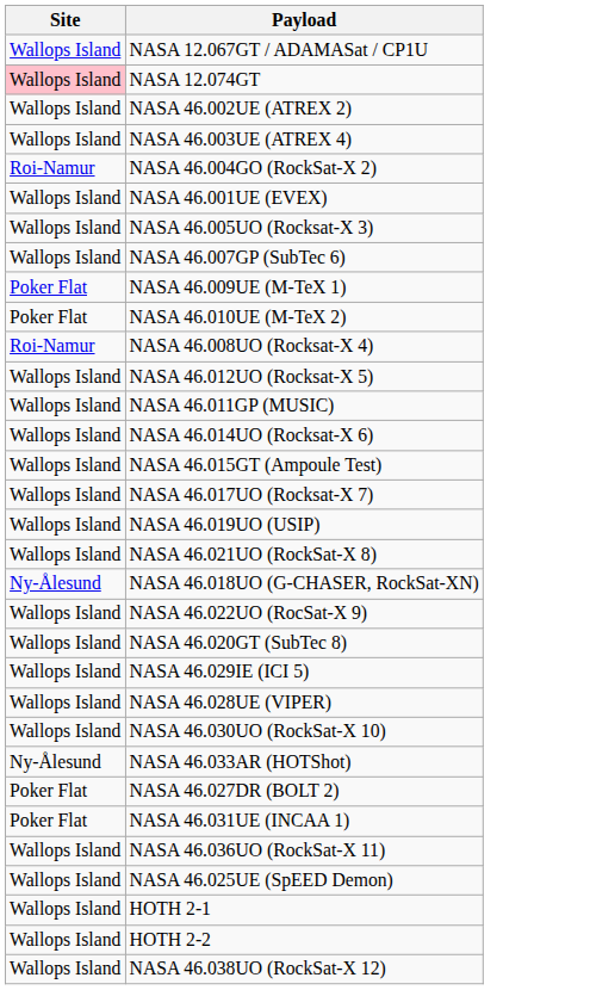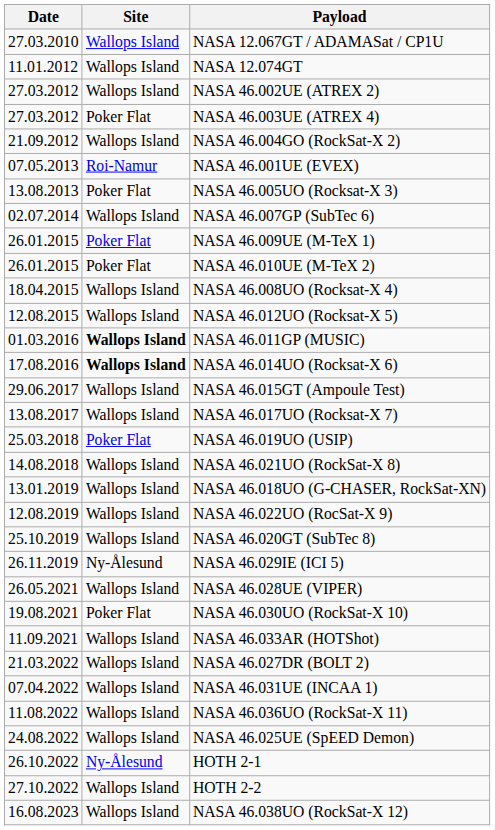 <table class="wikitable sortable">
 <tr>
+<th>Date</th>
 <th>Site</th>
 <th>Payload</th>
 </tr>
 <tr>
+<td>27.03.2010</td>
 <td><a href='#'>Wallops Island</a></td>
 <td>NASA 12.067GT / ADAMASat / CP1U</td>
 </tr>
 <tr>
-<td style="background: pink;">Wallops Island</td>
+<td>11.01.2012</td>
+<td>Wallops Island</td>
 <td>NASA 12.074GT</td>
 </tr>
 <tr>
+<td>27.03.2012</td>
 <td>Wallops Island</td>
 <td>NASA 46.002UE (ATREX 2)</td>
 </tr>
 <tr>
-<td>Wallops Island</td>
+<td>27.03.2012</td>
+<td>Poker Flat</td>
 <td>NASA 46.003UE (ATREX 4)</td>
 </tr>
 <tr>
-<td><a href='#'>Roi-Namur</a></td>
+<td>21.09.2012</td>
+<td>Wallops Island</td>
 <td>NASA 46.004GO (RockSat-X 2)</td>
 </tr>
 <tr>
-<td>Wallops Island</td>
+<td>07.05.2013</td>
+<td><a href='#'>Roi-Namur</a></td>
 <td>NASA 46.001UE (EVEX)</td>
 </tr>
 <tr>
-<td>Wallops Island</td>
+<td>13.08.2013</td>
+<td>Poker Flat</td>
 <td>NASA 46.005UO (Rocksat-X 3)</td>
 </tr>
 <tr>
+<td>02.07.2014</td>
 <td>Wallops Island</td>
 <td>NASA 46.007GP (SubTec 6)</td>
 </tr>
 <tr>
+<td>26.01.2015</td>
 <td><a href='#'>Poker Flat</a></td>
 <td>NASA 46.009UE (M-TeX 1)</td>
 </tr>
 <tr>
+<td>26.01.2015</td>
 <td>Poker Flat</td>
 <td>NASA 46.010UE (M-TeX 2)</td>
 </tr>
 <tr>
-<td><a href='#'>Roi-Namur</a></td>
+<td>18.04.2015</td>
+<td>Wallops Island</td>
 <td>NASA 46.008UO (Rocksat-X 4)</td>
 </tr>
 <tr>
+<td>12.08.2015</td>
 <td>Wallops Island</td>
 <td>NASA 46.012UO (Rocksat-X 5)</td>
 </tr>
 <tr>
-<td>Wallops Island</td>
+<td>01.03.2016</td>
+<td><strong>Wallops Island</strong></td>
 <td>NASA 46.011GP (MUSIC)</td>
 </tr>
 <tr>
-<td>Wallops Island</td>
+<td>17.08.2016</td>
+<td><strong>Wallops Island</strong></td>
 <td>NASA 46.014UO (Rocksat-X 6)</td>
 </tr>
 <tr>
+<td>29.06.2017</td>
 <td>Wallops Island</td>
 <td>NASA 46.015GT (Ampoule Test)</td>
 </tr>
 <tr>
+<td>13.08.2017</td>
 <td>Wallops Island</td>
 <td>NASA 46.017UO (Rocksat-X 7)</td>
 </tr>
 <tr>
-<td>Wallops Island</td>
+<td>25.03.2018</td>
+<td><a href='#'>Poker Flat</a></td>
 <td>NASA 46.019UO (USIP)</td>
 </tr>
 <tr>
+<td>14.08.2018</td>
 <td>Wallops Island</td>
 <td>NASA 46.021UO (RockSat-X 8)</td>
 </tr>
 <tr>
-<td><a href='#'>Ny-Ålesund</a></td>
+<td>13.01.2019</td>
+<td>Wallops Island</td>
 <td>NASA 46.018UO (G-CHASER, RockSat-XN)</td>
 </tr>
 <tr>
+<td>12.08.2019</td>
 <td>Wallops Island</td>
 <td>NASA 46.022UO (RocSat-X 9)</td>
 </tr>
 <tr>
+<td>25.10.2019</td>
 <td>Wallops Island</td>
 <td>NASA 46.020GT (SubTec 8)</td>
 </tr>
 <tr>
-<td>Wallops Island</td>
+<td>26.11.2019</td>
+<td>Ny-Ålesund</td>
 <td>NASA 46.029IE (ICI 5)</td>
 </tr>
 <tr>
+<td>26.05.2021</td>
 <td>Wallops Island</td>
 <td>NASA 46.028UE (VIPER)</td>
 </tr>
 <tr>
-<td>Wallops Island</td>
+<td>19.08.2021</td>
+<td>Poker Flat</td>
 <td>NASA 46.030UO (RockSat-X 10)</td>
 </tr>
 <tr>
-<td>Ny-Ålesund</td>
+<td>11.09.2021</td>
+<td>Wallops Island</td>
 <td>NASA 46.033AR (HOTShot)</td>
 </tr>
 <tr>
-<td>Poker Flat</td>
+<td>21.03.2022</td>
+<td>Wallops Island</td>
 <td>NASA 46.027DR (BOLT 2)</td>
 </tr>
 <tr>
-<td>Poker Flat</td>
+<td>07.04.2022</td>
+<td>Wallops Island</td>
 <td>NASA 46.031UE (INCAA 1)</td>
 </tr>
 <tr>
+<td>11.08.2022</td>
 <td>Wallops Island</td>
 <td>NASA 46.036UO (RockSat-X 11)</td>
 </tr>
 <tr>
+<td>24.08.2022</td>
 <td>Wallops Island</td>
 <td>NASA 46.025UE (SpEED Demon)</td>
 </tr>
 <tr>
-<td>Wallops Island</td>
+<td>26.10.2022</td>
+<td><a href='#'>Ny-Ålesund</a></td>
 <td>HOTH 2-1</td>
 </tr>
 <tr>
+<td>27.10.2022</td>
 <td>Wallops Island</td>
 <td>HOTH 2-2</td>
 </tr>
 <tr>
+<td>16.08.2023</td>
 <td>Wallops Island</td>
 <td>NASA 46.038UO (RockSat-X 12)</td>
 </tr>
 </table>
